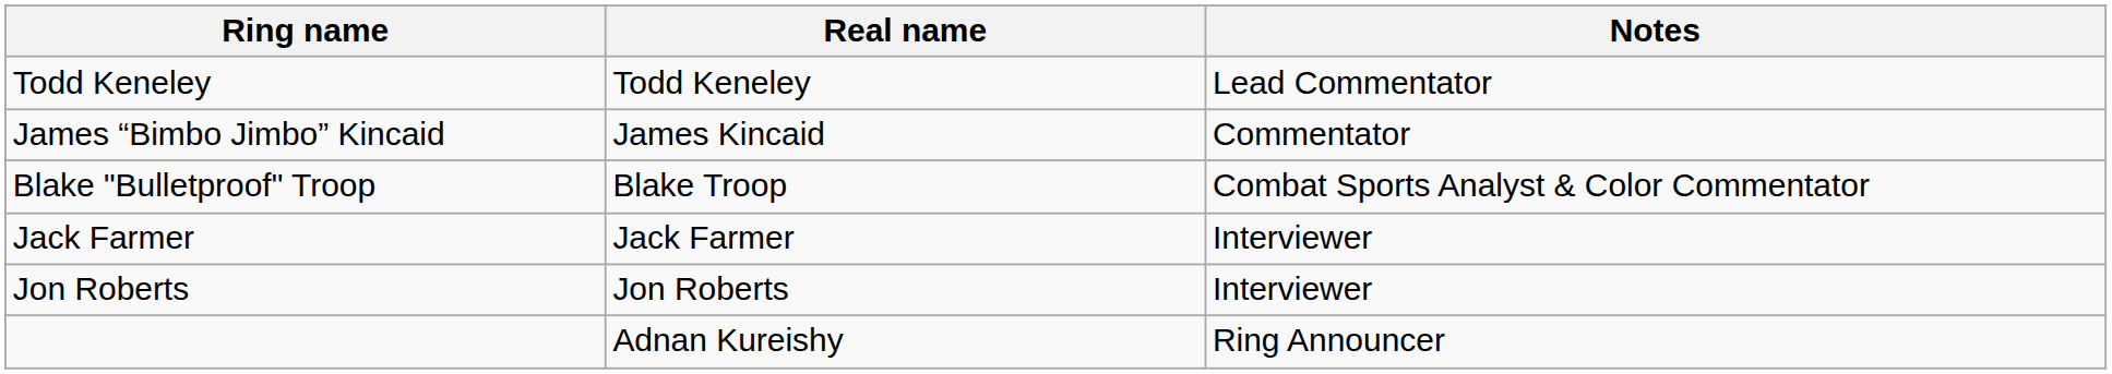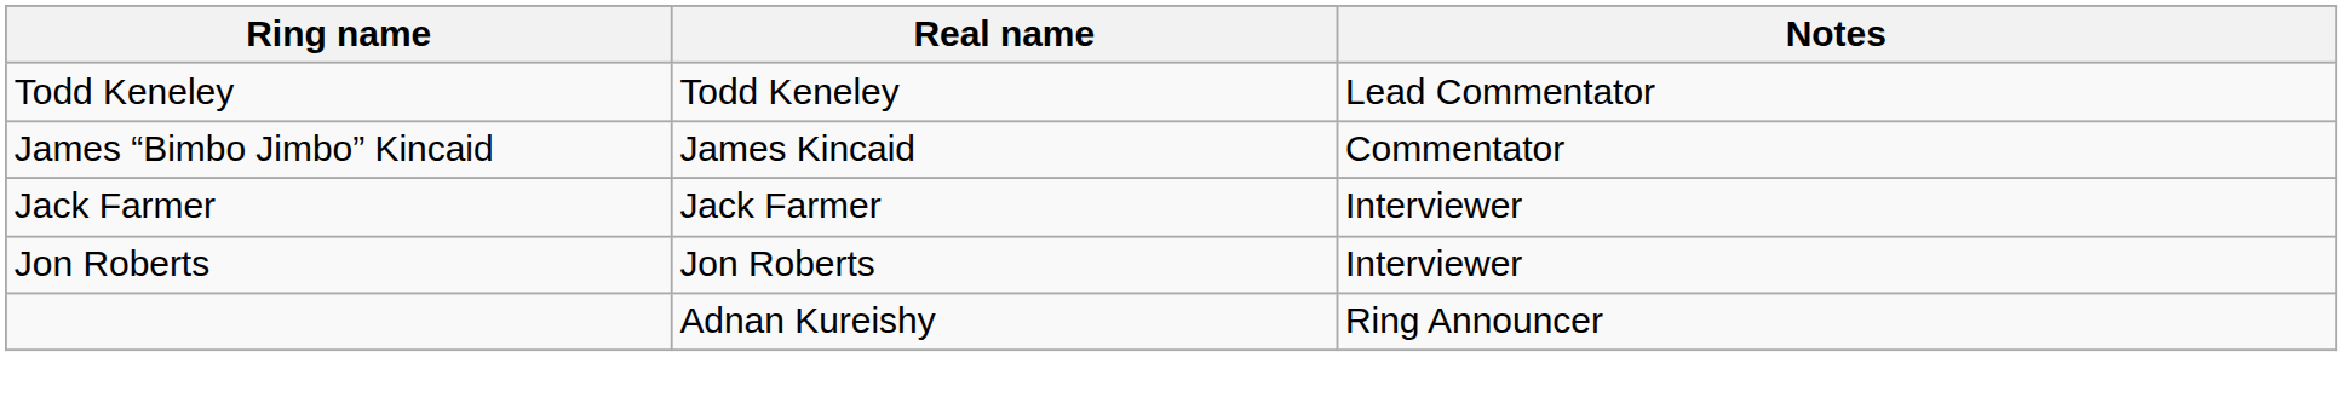 <table class="wikitable sortable" style="width:65%;">
 <tr>
 <th width=20%>Ring name</th>
 <th width=20%>Real name</th>
 <th width=30%>Notes</th>
 </tr>
 <tr>
 <td>Todd Keneley</td>
 <td>Todd Keneley</td>
 <td>Lead Commentator</td>
 </tr>
 <tr>
 <td>James “Bimbo Jimbo” Kincaid</td>
 <td>James Kincaid</td>
 <td>Commentator</td>
 </tr>
 <tr>
-<td>Blake "Bulletproof" Troop</td>
-<td>Blake Troop</td>
-<td>Combat Sports Analyst & Color Commentator</td>
-</tr>
-<tr>
 <td>Jack Farmer</td>
 <td>Jack Farmer</td>
 <td>Interviewer</td>
 </tr>
 <tr>
 <td>Jon Roberts</td>
 <td>Jon Roberts</td>
 <td>Interviewer</td>
 </tr>
 <tr>
 <td></td>
 <td>Adnan Kureishy</td>
 <td>Ring Announcer</td>
 </tr>
 </table>
